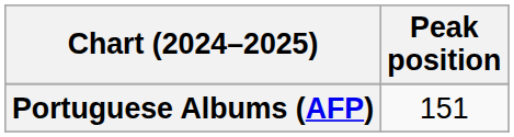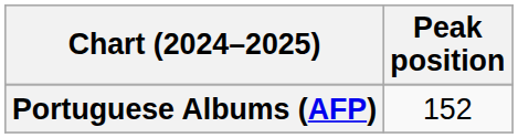 <table class="wikitable sortable plainrowheaders" style="text-align:center">
 <tr>
 <th scope="col">Chart (2024–2025)</th>
 <th scope="col">Peak<br>position</th>
 </tr>
 <tr>
 </tr>
 <tr>
 <th scope="row">Portuguese Albums (<a href='#'>AFP</a>)</th>
-<td>151</td>
+<td>152</td>
 </tr>
 </table>
